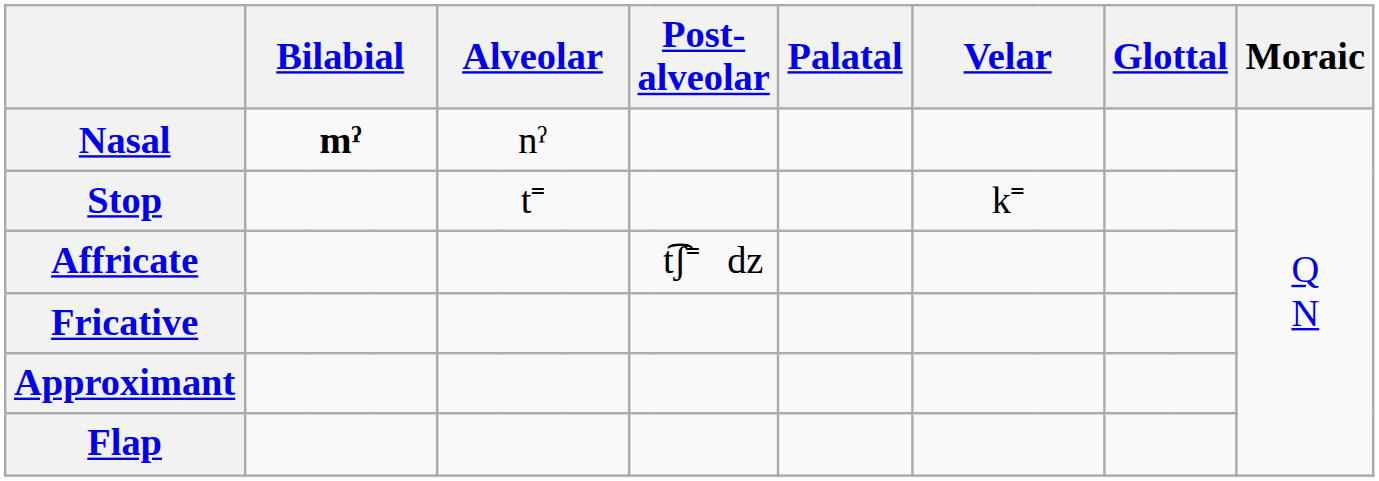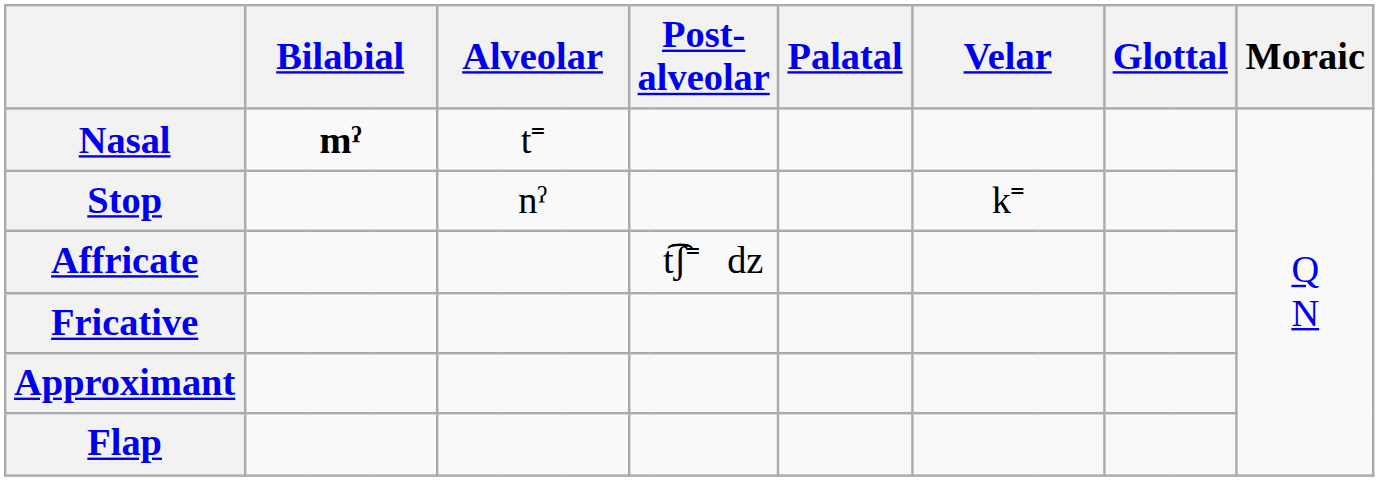 <table class="wikitable IPA" style="text-align: center;">
 <tr>
 <th></th>
 <th colspan=3><a href='#'>Bilabial</a></th>
 <th colspan=3><a href='#'>Alveolar</a></th>
 <th colspan=3><a href='#'>Post-<br>alveolar</a></th>
 <th colspan=2><a href='#'>Palatal</a></th>
 <th colspan=3><a href='#'>Velar</a></th>
 <th colspan=2><a href='#'>Glottal</a></th>
 <th>Moraic</th>
 </tr>
 <tr>
 <th><a href='#'>Nasal</a></th>
 <td width=20px style="border-right: 0;"></td>
 <td width=20px style="border-left: 0; border-right: 0;"><strong>mˀ</strong></td>
 <td width=20px style="border-left: 0;"></td>
 <td width=20px style="border-right: 0;"></td>
-<td width=20px style="border-left: 0; border-right: 0;">nˀ</td>
+<td style="border-left: 0; border-right: 0">t˭</td>
 <td width=20px style="border-left: 0;"> </td>
 <td colspan=3></td>
 <td colspan=2></td>
 <td colspan=3></td>
 <td colspan=2></td>
 <td rowspan=6><a href='#'>Q</a><br><a href='#'>N</a></td>
 </tr>
 <tr>
 <th><a href='#'>Stop</a></th>
 <td style="border-right: 0;"></td>
 <td style="border-left: 0; border-right: 0"></td>
 <td style="border-left: 0;"></td>
 <td style="border-right: 0;"></td>
-<td style="border-left: 0; border-right: 0">t˭</td>
+<td width=20px style="border-left: 0; border-right: 0;">nˀ</td>
 <td style="border-left: 0;"></td>
 <td colspan=3></td>
 <td colspan=2></td>
 <td width=20px style="border-right: 0;"></td>
 <td width=20px style="border-left: 0; border-right: 0;">k˭</td>
 <td width=20px style="border-left: 0;"></td>
 <td style="border-right: 0;"></td>
 <td style="border-left: 0;"></td>
 </tr>
 <tr>
 <th><a href='#'>Affricate</a></th>
 <td colspan=3></td>
 <td colspan=3></td>
 <td style="border-right: 0;"></td>
 <td style="border-left: 0;border-right: 0;">t͡ʃ˭</td>
 <td style="border-left: 0;">dz</td>
 <td colspan=2></td>
 <td colspan=3></td>
 <td colspan=2></td>
 </tr>
 <tr>
 <th><a href='#'>Fricative</a></th>
 <td colspan=3></td>
 <td style="border-right: 0;"></td>
 <td style="border-left: 0;border-right: 0;"></td>
 <td style="border-left: 0;"></td>
 <td colspan=3></td>
 <td colspan=2></td>
 <td colspan=3></td>
 <td width=20px style="border-right: 0;"></td>
 <td width=20px style="border-left: 0;"></td>
 </tr>
 <tr>
 <th><a href='#'>Approximant</a></th>
 <td colspan=3></td>
 <td colspan=3></td>
 <td colspan=3></td>
 <td style="border-right: 0;"></td>
 <td style="border-left: 0;"></td>
 <td style="border-right: 0;"></td>
 <td style="border-left: 0;border-right: 0;"></td>
 <td style="border-left: 0;"></td>
 <td colspan=2></td>
 </tr>
 <tr>
 <th><a href='#'>Flap</a></th>
 <td colspan=3></td>
 <td colspan=3></td>
 <td style="border-right: 0;"></td>
 <td style="border-left: 0;border-right: 0;"></td>
 <td style="border-left: 0;"></td>
 <td colspan=2></td>
 <td colspan=3></td>
 <td colspan=2></td>
 </tr>
 </table>
